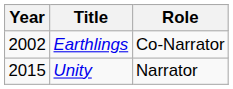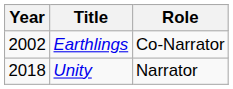 <table class="wikitable plainrowheaders sortable" style="margin-right: 0;">
 <tr>
 <th>Year</th>
 <th>Title</th>
 <th>Role</th>
 </tr>
 <tr>
 <td>2002</td>
 <td><em><a href='#'>Earthlings</a></em></td>
 <td>Co-Narrator</td>
 </tr>
 <tr>
-<td>2015</td>
+<td>2018</td>
 <td><em><a href='#'>Unity</a></em></td>
 <td>Narrator</td>
 </tr>
 </table>
